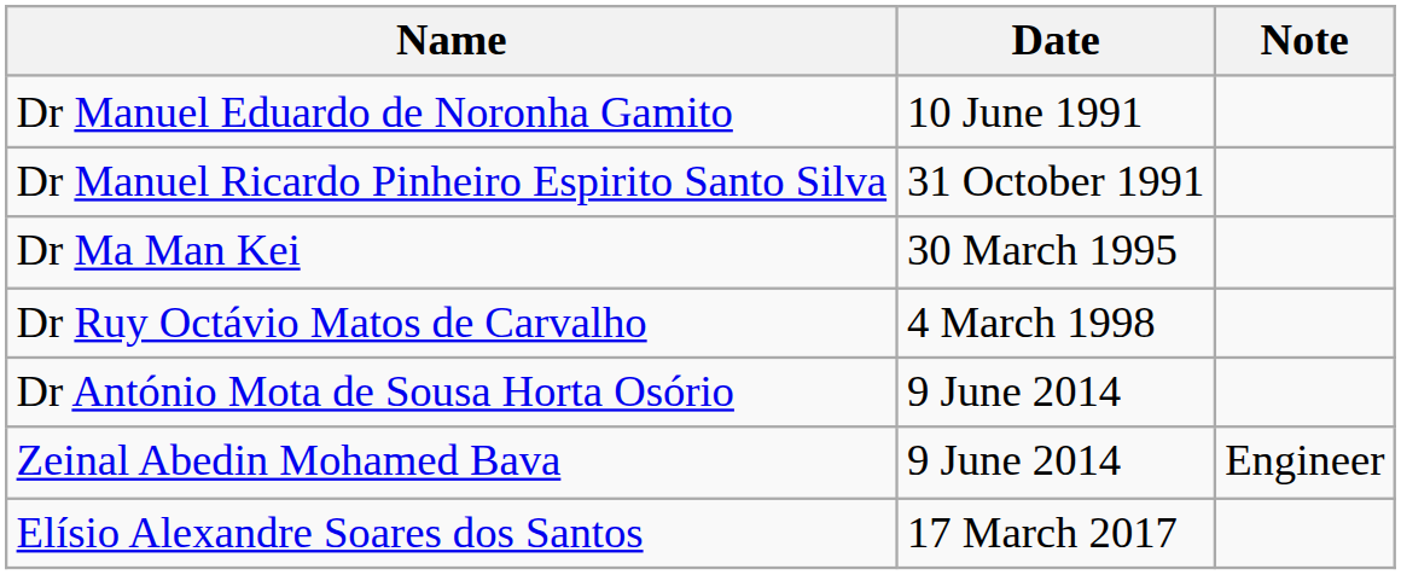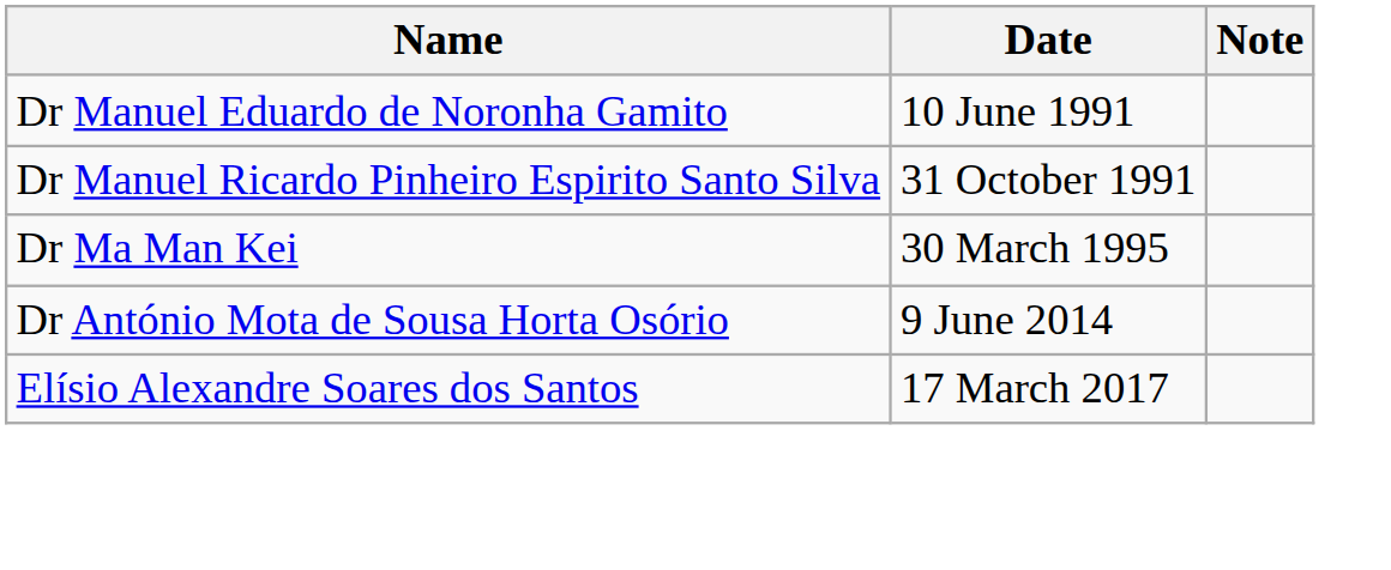 <table class="wikitable">
 <tr>
 <th>Name</th>
 <th>Date</th>
 <th>Note</th>
 </tr>
 <tr>
 <td>Dr <a href='#'>Manuel Eduardo de Noronha Gamito</a></td>
 <td>10 June 1991</td>
 <td></td>
 </tr>
 <tr>
 <td>Dr <a href='#'>Manuel Ricardo Pinheiro Espirito Santo Silva</a></td>
 <td>31 October 1991</td>
 <td></td>
 </tr>
 <tr>
 <td>Dr <a href='#'>Ma Man Kei</a></td>
 <td>30 March 1995</td>
 <td></td>
 </tr>
 <tr>
-<td>Dr <a href='#'>Ruy Octávio Matos de Carvalho</a></td>
-<td>4 March 1998</td>
-<td></td>
-</tr>
-<tr>
 <td>Dr <a href='#'>António Mota de Sousa Horta Osório</a></td>
 <td>9 June 2014</td>
 <td></td>
-</tr>
-<tr>
-<td><a href='#'>Zeinal Abedin Mohamed Bava</a></td>
-<td>9 June 2014</td>
-<td>Engineer</td>
 </tr>
 <tr>
 <td><a href='#'>Elísio Alexandre Soares dos Santos</a></td>
 <td>17 March 2017</td>
 <td></td>
 </tr>
 </table>
